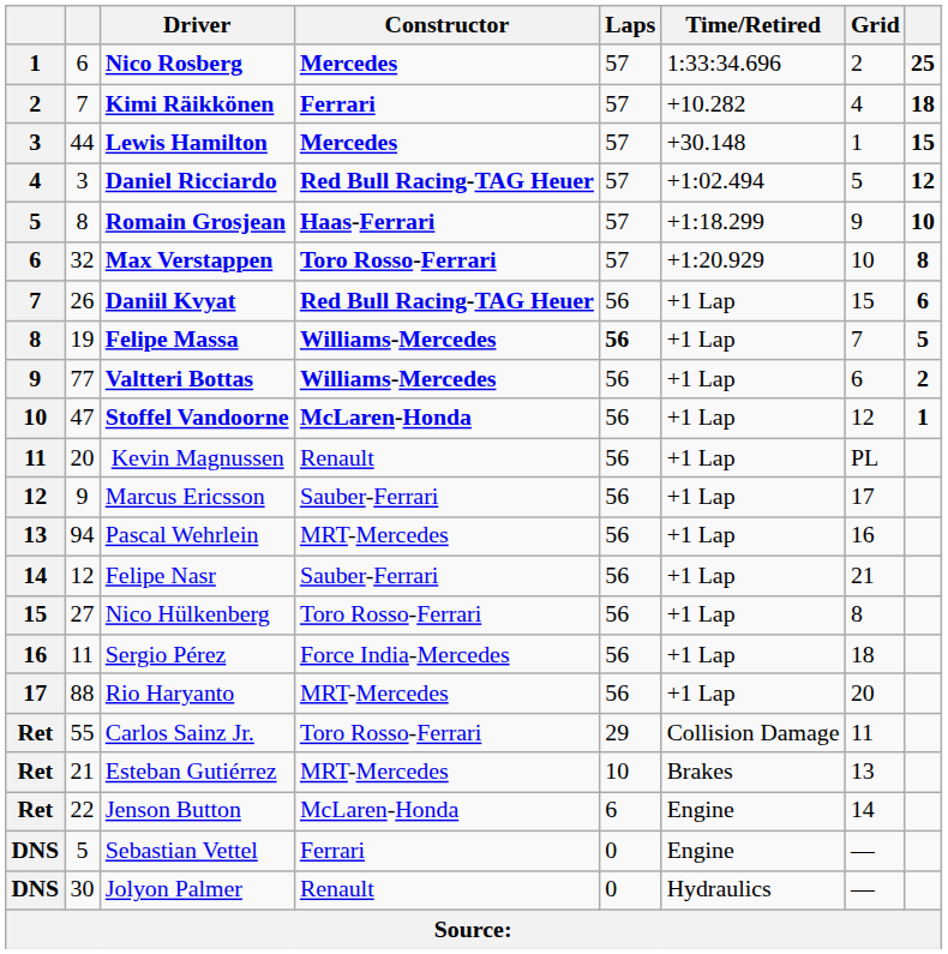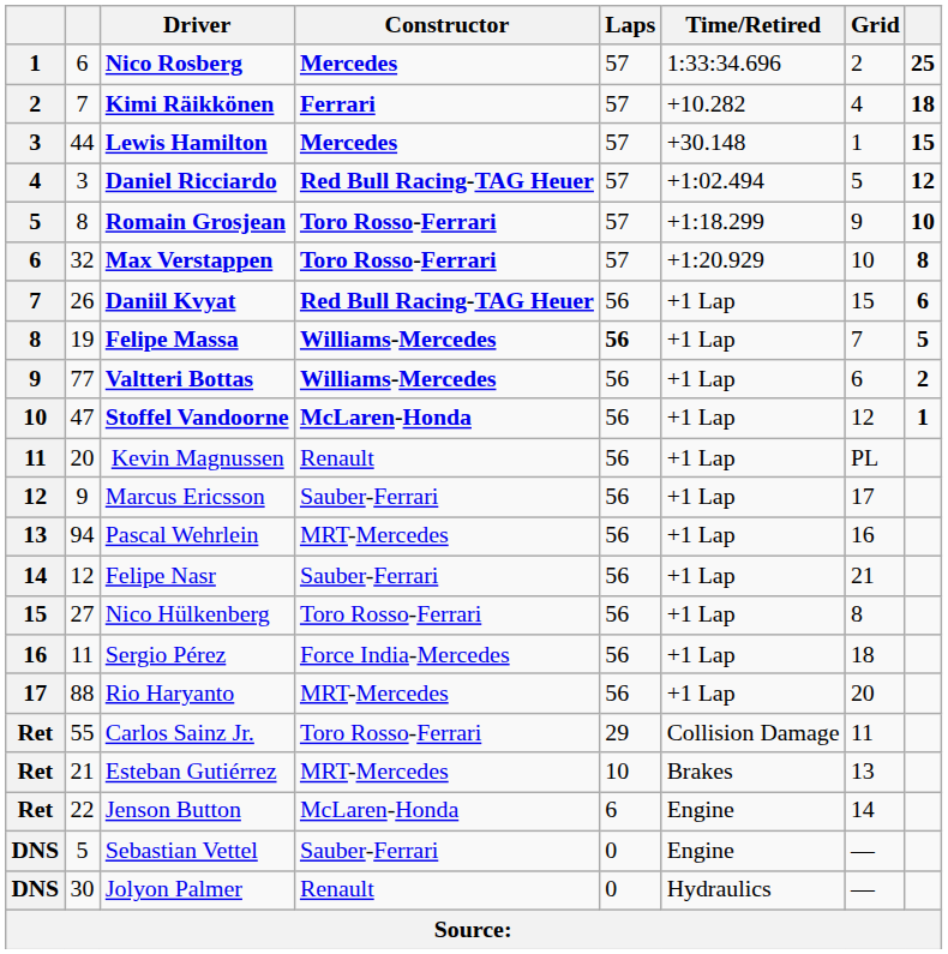 <table class="wikitable" style="font-size: 85%;">
 <tr>
 <th></th>
 <th></th>
 <th>Driver</th>
 <th>Constructor</th>
 <th>Laps</th>
 <th>Time/Retired</th>
 <th>Grid</th>
 <th></th>
 </tr>
 <tr>
 <th>1</th>
 <td align="center">6</td>
 <td><strong> <a href='#'>Nico Rosberg</a></strong></td>
 <td><strong><a href='#'>Mercedes</a></strong></td>
 <td>57</td>
 <td>1:33:34.696</td>
 <td>2</td>
 <td align="center"><strong>25</strong></td>
 </tr>
 <tr>
 <th>2</th>
 <td align="center">7</td>
 <td><strong> <a href='#'>Kimi Räikkönen</a></strong></td>
 <td><strong><a href='#'>Ferrari</a></strong></td>
 <td>57</td>
 <td>+10.282</td>
 <td>4</td>
 <td align="center"><strong>18</strong></td>
 </tr>
 <tr>
 <th>3</th>
 <td align="center">44</td>
 <td><strong> <a href='#'>Lewis Hamilton</a></strong></td>
 <td><strong><a href='#'>Mercedes</a></strong></td>
 <td>57</td>
 <td>+30.148</td>
 <td>1</td>
 <td align="center"><strong>15</strong></td>
 </tr>
 <tr>
 <th>4</th>
 <td align="center">3</td>
 <td><strong> <a href='#'>Daniel Ricciardo</a></strong></td>
 <td><strong><a href='#'>Red Bull Racing</a>-<a href='#'>TAG Heuer</a></strong></td>
 <td>57</td>
 <td>+1:02.494</td>
 <td>5</td>
 <td align="center"><strong>12</strong></td>
 </tr>
 <tr>
 <th>5</th>
 <td align="center">8</td>
 <td><strong> <a href='#'>Romain Grosjean</a></strong></td>
-<td><strong><a href='#'>Haas</a>-<a href='#'>Ferrari</a></strong></td>
+<td><strong><a href='#'>Toro Rosso</a>-<a href='#'>Ferrari</a></strong></td>
 <td>57</td>
 <td>+1:18.299</td>
 <td>9</td>
 <td align="center"><strong>10</strong></td>
 </tr>
 <tr>
 <th>6</th>
 <td align="center">32</td>
 <td><strong> <a href='#'>Max Verstappen</a></strong></td>
 <td><strong><a href='#'>Toro Rosso</a>-<a href='#'>Ferrari</a></strong></td>
 <td>57</td>
 <td>+1:20.929</td>
 <td>10</td>
 <td align="center"><strong>8</strong></td>
 </tr>
 <tr>
 <th>7</th>
 <td align="center">26</td>
 <td><strong> <a href='#'>Daniil Kvyat</a></strong></td>
 <td><strong><a href='#'>Red Bull Racing</a>-<a href='#'>TAG Heuer</a></strong></td>
 <td>56</td>
 <td>+1 Lap</td>
 <td>15</td>
 <td align="center"><strong>6</strong></td>
 </tr>
 <tr>
 <th>8</th>
 <td align="center">19</td>
 <td><strong> <a href='#'>Felipe Massa</a></strong></td>
 <td><strong><a href='#'>Williams</a>-<a href='#'>Mercedes</a></strong></td>
 <td><strong>56</strong></td>
 <td>+1 Lap</td>
 <td>7</td>
 <td align="center"><strong>5</strong></td>
 </tr>
 <tr>
 <th>9</th>
 <td align="center">77</td>
 <td><strong> <a href='#'>Valtteri Bottas</a></strong></td>
 <td><strong><a href='#'>Williams</a>-<a href='#'>Mercedes</a></strong></td>
 <td>56</td>
 <td>+1 Lap</td>
 <td>6</td>
 <td align="center"><strong>2</strong></td>
 </tr>
 <tr>
 <th>10</th>
 <td align="center">47</td>
 <td><strong> <a href='#'>Stoffel Vandoorne</a></strong></td>
 <td><strong><a href='#'>McLaren</a>-<a href='#'>Honda</a></strong></td>
 <td>56</td>
 <td>+1 Lap</td>
 <td>12</td>
 <td align="center"><strong>1</strong></td>
 </tr>
 <tr>
 <th>11</th>
 <td align="center">20</td>
 <td>  <a href='#'>Kevin Magnussen</a></td>
 <td><a href='#'>Renault</a></td>
 <td>56</td>
 <td>+1 Lap</td>
 <td>PL</td>
 <td></td>
 </tr>
 <tr>
 <th>12</th>
 <td align="center">9</td>
 <td> <a href='#'>Marcus Ericsson</a></td>
 <td><a href='#'>Sauber</a>-<a href='#'>Ferrari</a></td>
 <td>56</td>
 <td>+1 Lap</td>
 <td>17</td>
 <td></td>
 </tr>
 <tr>
 <th>13</th>
 <td align="center">94</td>
 <td> <a href='#'>Pascal Wehrlein</a></td>
 <td><a href='#'>MRT</a>-<a href='#'>Mercedes</a></td>
 <td>56</td>
 <td>+1 Lap</td>
 <td>16</td>
 <td></td>
 </tr>
 <tr>
 <th>14</th>
 <td align="center">12</td>
 <td> <a href='#'>Felipe Nasr</a></td>
 <td><a href='#'>Sauber</a>-<a href='#'>Ferrari</a></td>
 <td>56</td>
 <td>+1 Lap</td>
 <td>21</td>
 <td></td>
 </tr>
 <tr>
 <th>15</th>
 <td align="center">27</td>
 <td> <a href='#'>Nico Hülkenberg</a></td>
 <td><a href='#'>Toro Rosso</a>-<a href='#'>Ferrari</a></td>
 <td>56</td>
 <td>+1 Lap</td>
 <td>8</td>
 <td></td>
 </tr>
 <tr>
 <th>16</th>
 <td align="center">11</td>
 <td> <a href='#'>Sergio Pérez</a></td>
 <td><a href='#'>Force India</a>-<a href='#'>Mercedes</a></td>
 <td>56</td>
 <td>+1 Lap</td>
 <td>18</td>
 <td></td>
 </tr>
 <tr>
 <th>17</th>
 <td align="center">88</td>
 <td> <a href='#'>Rio Haryanto</a></td>
 <td><a href='#'>MRT</a>-<a href='#'>Mercedes</a></td>
 <td>56</td>
 <td>+1 Lap</td>
 <td>20</td>
 <td></td>
 </tr>
 <tr>
 <th>Ret</th>
 <td align="center">55</td>
 <td> <a href='#'>Carlos Sainz Jr.</a></td>
 <td><a href='#'>Toro Rosso</a>-<a href='#'>Ferrari</a></td>
 <td>29</td>
 <td>Collision Damage</td>
 <td>11</td>
 <td></td>
 </tr>
 <tr>
 <th>Ret</th>
 <td align="center">21</td>
 <td> <a href='#'>Esteban Gutiérrez</a></td>
 <td><a href='#'>MRT</a>-<a href='#'>Mercedes</a></td>
 <td>10</td>
 <td>Brakes</td>
 <td>13</td>
 <td></td>
 </tr>
 <tr>
 <th>Ret</th>
 <td align="center">22</td>
 <td> <a href='#'>Jenson Button</a></td>
 <td><a href='#'>McLaren</a>-<a href='#'>Honda</a></td>
 <td>6</td>
 <td>Engine</td>
 <td>14</td>
 <td></td>
 </tr>
 <tr>
 <th>DNS</th>
 <td align="center">5</td>
 <td> <a href='#'>Sebastian Vettel</a></td>
-<td><a href='#'>Ferrari</a></td>
+<td><a href='#'>Sauber</a>-<a href='#'>Ferrari</a></td>
 <td>0</td>
 <td>Engine</td>
 <td>—</td>
 <td></td>
 </tr>
 <tr>
 <th>DNS</th>
 <td align="center">30</td>
 <td> <a href='#'>Jolyon Palmer</a></td>
 <td><a href='#'>Renault</a></td>
 <td>0</td>
 <td>Hydraulics</td>
 <td>—</td>
 <td></td>
 </tr>
 <tr>
 <th colspan="8">Source:</th>
 </tr>
 <tr>
 </tr>
 </table>
